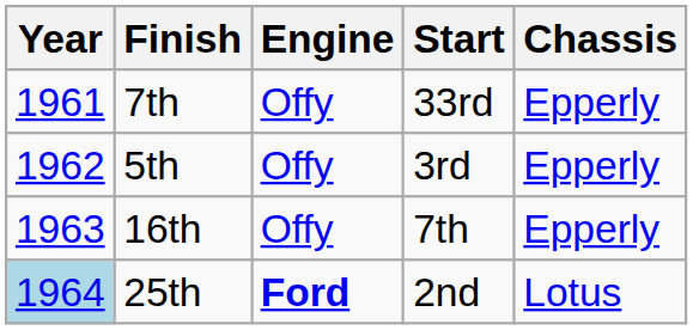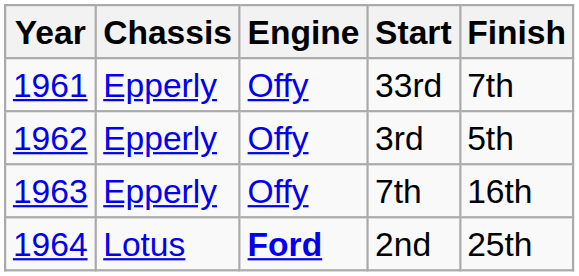 <table class="wikitable" style="font-size: 95%;">
 <tr>
 <th>Year</th>
-<th>Finish</th>
+<th>Chassis</th>
 <th>Engine</th>
 <th>Start</th>
-<th>Chassis</th>
+<th>Finish</th>
 </tr>
 <tr>
 <td><a href='#'>1961</a></td>
-<td>7th</td>
+<td><a href='#'>Epperly</a></td>
 <td><a href='#'>Offy</a></td>
 <td>33rd</td>
-<td><a href='#'>Epperly</a></td>
+<td>7th</td>
 </tr>
 <tr>
 <td><a href='#'>1962</a></td>
-<td>5th</td>
+<td><a href='#'>Epperly</a></td>
 <td><a href='#'>Offy</a></td>
 <td>3rd</td>
-<td><a href='#'>Epperly</a></td>
+<td>5th</td>
 </tr>
 <tr>
 <td><a href='#'>1963</a></td>
-<td>16th</td>
+<td><a href='#'>Epperly</a></td>
 <td><a href='#'>Offy</a></td>
 <td>7th</td>
-<td><a href='#'>Epperly</a></td>
+<td>16th</td>
 </tr>
 <tr>
-<td style="background: lightblue;"><a href='#'>1964</a></td>
-<td>25th</td>
+<td><a href='#'>1964</a></td>
+<td><a href='#'>Lotus</a></td>
 <td><strong><a href='#'>Ford</a></strong></td>
 <td>2nd</td>
-<td><a href='#'>Lotus</a></td>
+<td>25th</td>
 </tr>
 </table>
